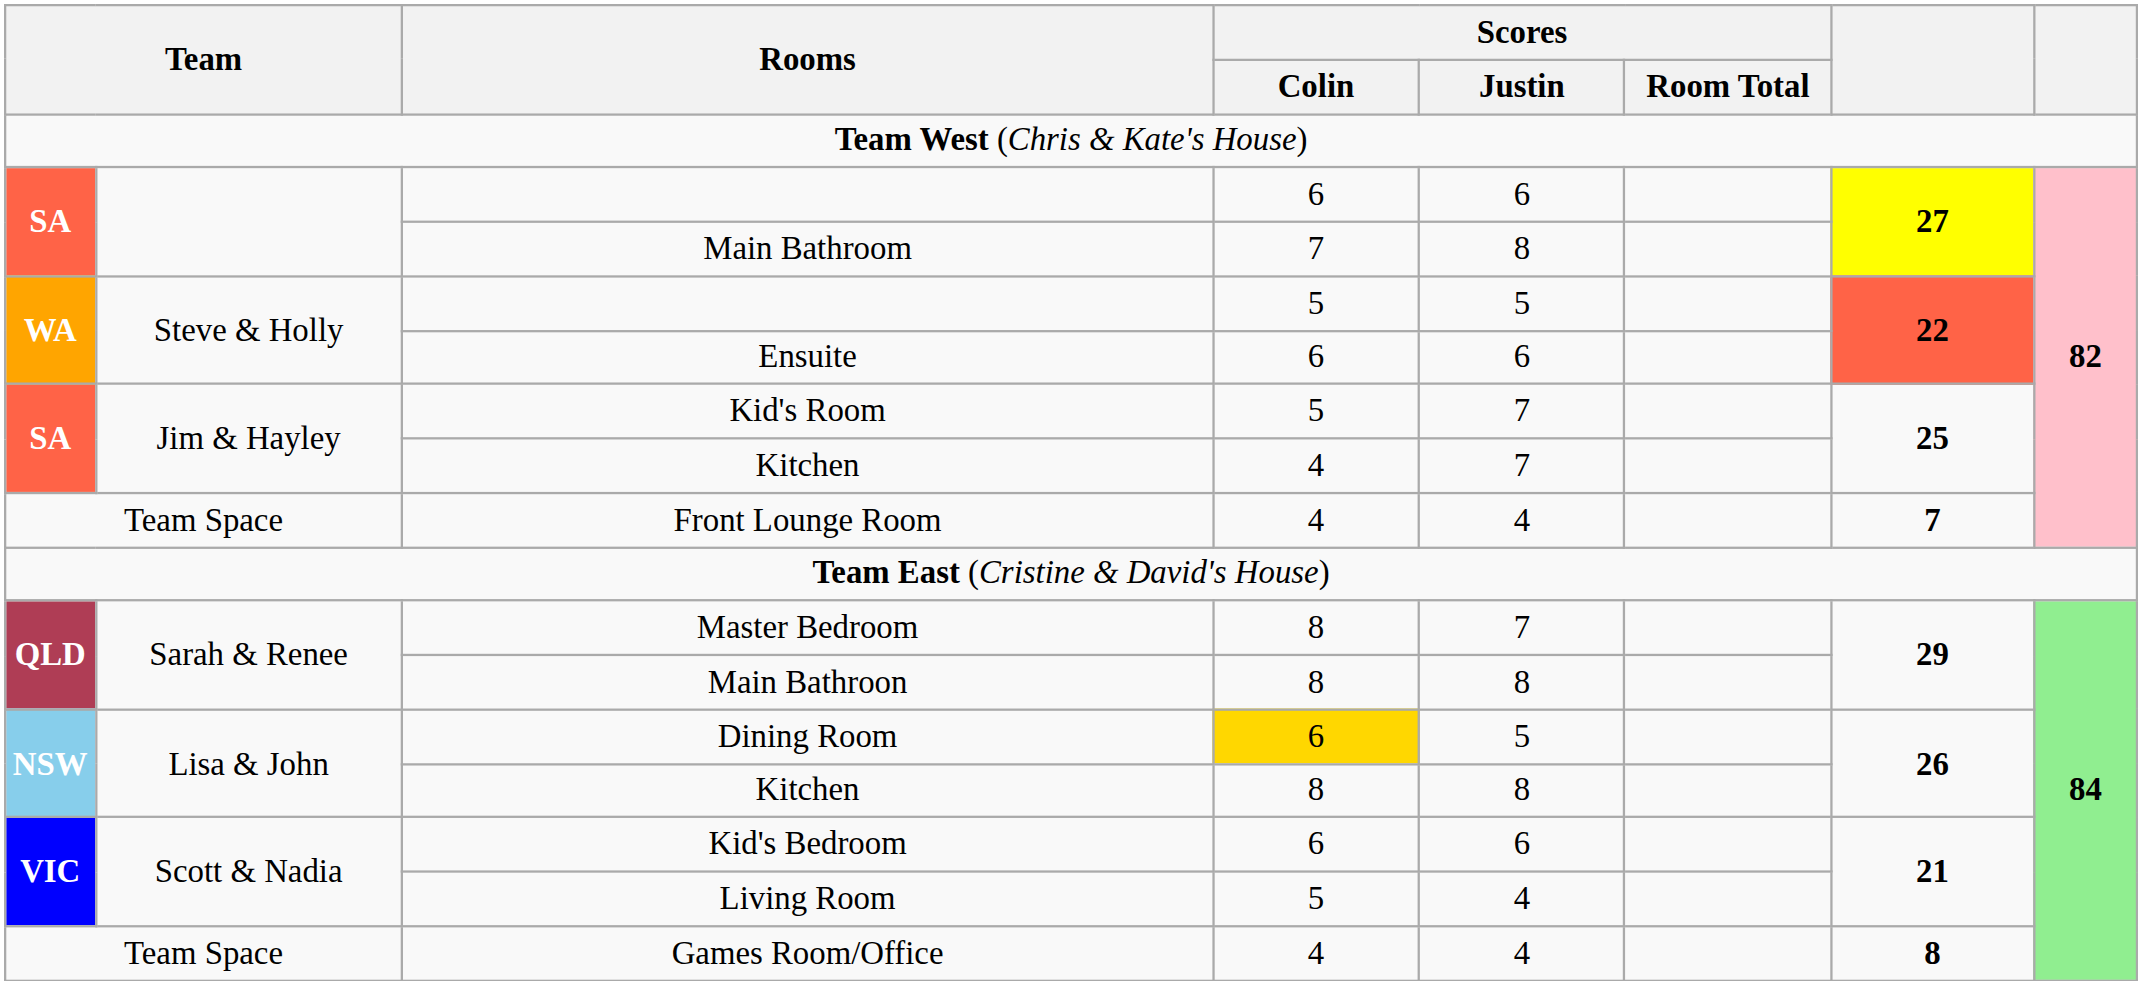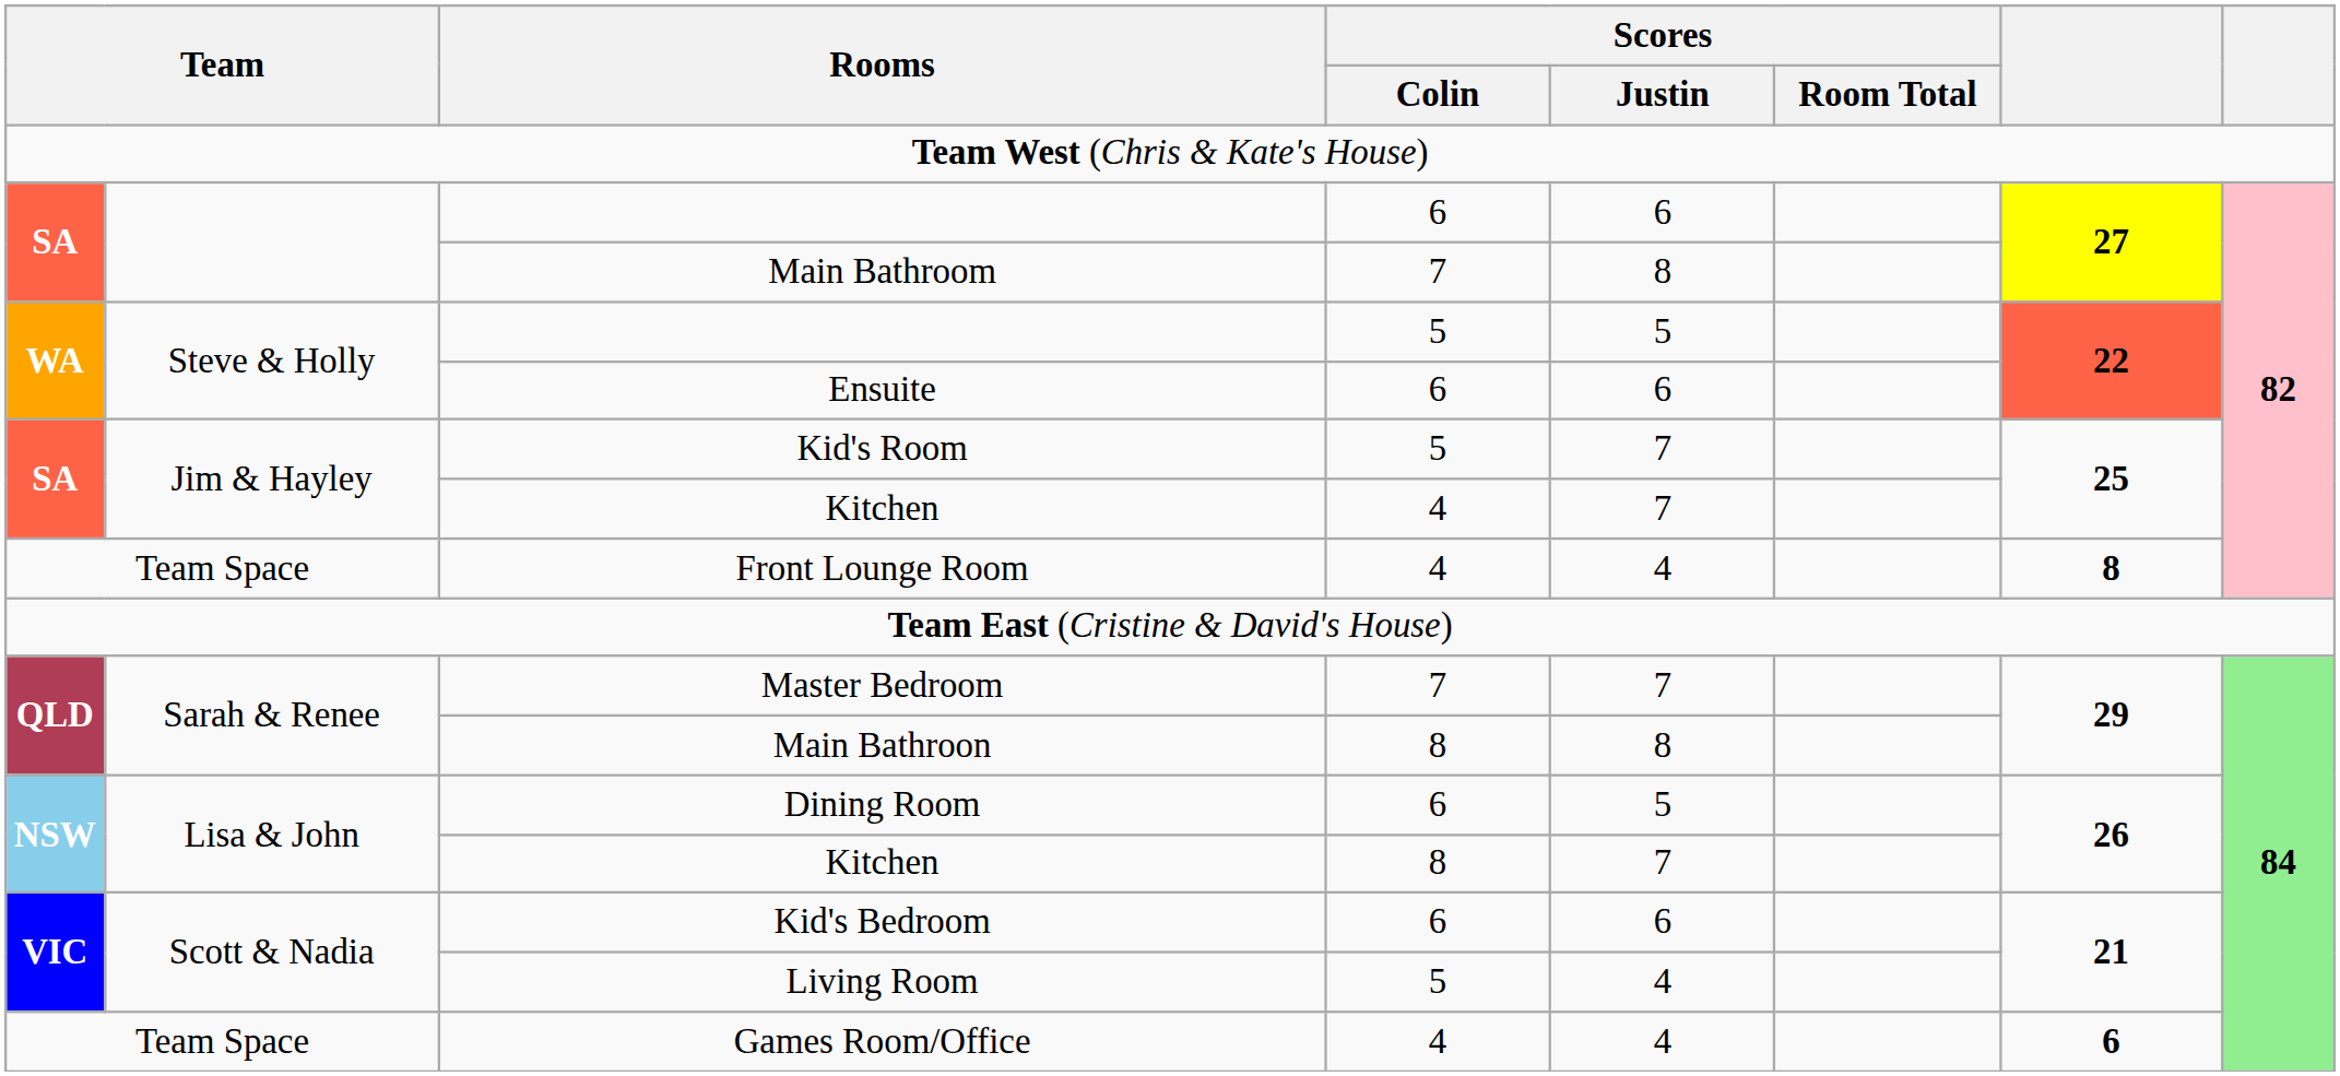 <table class="wikitable plainrowheaders" style="text-align:center; font-size:90%; width:65em;">
 <tr>
 <th colspan="2" rowspan="2">Team</th>
 <th rowspan="2" style="width:40%;">Rooms</th>
 <th colspan="3" style="width:40%;">Scores</th>
 <th rowspan="2" style="width:10%;"></th>
 <th rowspan="2" style="width:10%;"></th>
 </tr>
 <tr>
 <th style="width:10%;">Colin</th>
 <th style="width:10%;">Justin</th>
 <th style="width:10%;">Room Total</th>
 </tr>
 <tr>
 <td colspan="8" scope="col" style="width:10em;" scope="col" style="background:red; color:white;"><strong>Team West</strong> (<em>Chris & Kate's House</em>)</td>
 </tr>
 <tr>
 <th rowspan="2" style="background:tomato; color:white;">SA</th>
 <td rowspan="2" style="width:15%;"></td>
 <td></td>
 <td>6</td>
 <td>6</td>
 <td></td>
 <td rowspan="2" style="background:#FFFF00; color:black;"><strong>27</strong></td>
 <th rowspan="7" style="background:pink; color:black;">82</th>
 </tr>
 <tr>
 <td>Main Bathroom</td>
 <td>7</td>
 <td>8</td>
 <td></td>
 </tr>
 <tr>
 <th rowspan="2" style="background:orange; color:white;">WA</th>
 <td rowspan="2" style="width:15%;">Steve & Holly</td>
 <td></td>
 <td>5</td>
 <td>5</td>
 <td></td>
 <td rowspan="2" style="background:tomato; color:black;"><strong>22</strong></td>
 </tr>
 <tr>
 <td>Ensuite</td>
 <td>6</td>
 <td>6</td>
 <td></td>
 </tr>
 <tr>
 <th rowspan="2" style="background:tomato; color:white;">SA</th>
 <td rowspan="2" style="width:15%;">Jim & Hayley<br></td>
 <td>Kid's Room</td>
 <td>5</td>
 <td>7</td>
 <td></td>
 <td rowspan="2"><strong>25</strong></td>
 </tr>
 <tr>
 <td>Kitchen</td>
 <td>4</td>
 <td>7</td>
 <td></td>
 </tr>
 <tr>
 <td colspan="2">Team Space</td>
 <td>Front Lounge Room</td>
 <td>4</td>
 <td>4</td>
 <td></td>
-<td><strong>7</strong></td>
+<td><strong>8</strong></td>
 </tr>
 <tr>
 <td colspan="8" scope="col" style="width:10em;" scope="col" style="background:blue; color:white;"><strong>Team East</strong> (<em>Cristine & David's House</em>)</td>
 </tr>
 <tr>
 <th rowspan="2" style="background:#AF3D55; color:white;">QLD</th>
 <td rowspan="2" style="width:15%;">Sarah & Renee</td>
 <td>Master Bedroom</td>
-<td>8</td>
+<td>7</td>
 <td>7</td>
 <td></td>
 <td rowspan="2"><strong>29</strong></td>
 <th rowspan="7" style="background:lightgreen; color:black;">84</th>
 </tr>
 <tr>
 <td>Main Bathroon</td>
 <td>8</td>
 <td>8</td>
 <td></td>
 </tr>
 <tr>
 <th rowspan="2" style="background:skyblue; color:white;">NSW</th>
 <td rowspan="2" style="width:15%;">Lisa & John</td>
 <td>Dining Room</td>
-<td style="background: gold;">6</td>
+<td>6</td>
 <td>5</td>
 <td></td>
 <td rowspan="2"><strong>26</strong></td>
 </tr>
 <tr>
 <td>Kitchen</td>
 <td>8</td>
-<td>8</td>
+<td>7</td>
 <td></td>
 </tr>
 <tr>
 <th rowspan="2" style="background:blue; color:white;">VIC</th>
 <td rowspan="2" style="width:15%;">Scott & Nadia<br></td>
 <td>Kid's Bedroom</td>
 <td>6</td>
 <td>6</td>
 <td></td>
 <td rowspan="2"><strong>21</strong></td>
 </tr>
 <tr>
 <td>Living Room</td>
 <td>5</td>
 <td>4</td>
 <td></td>
 </tr>
 <tr>
 <td colspan="2">Team Space</td>
 <td>Games Room/Office</td>
 <td>4</td>
 <td>4</td>
 <td></td>
-<td><strong>8</strong></td>
+<td><strong>6</strong></td>
 </tr>
 <tr>
 </tr>
 </table>
